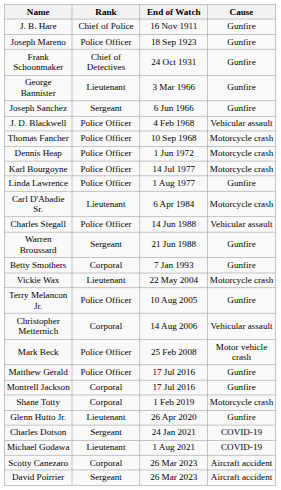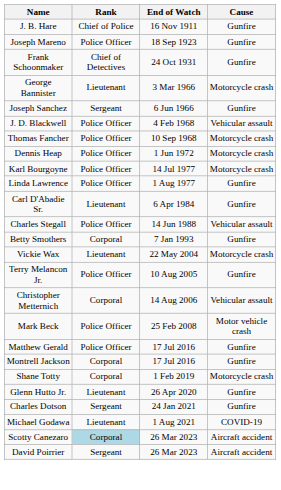 <table class="wikitable sortable" style="width:65%; text-align:center; font-size:85%;">
 <tr>
 <th style="width:25%;">Name</th>
 <th style="width:25%;">Rank</th>
 <th style="width:25%;">End of Watch</th>
 <th style="width:25%;">Cause</th>
 </tr>
 <tr>
 <td>J. B. Hare</td>
 <td>Chief of Police</td>
 <td>16 Nov 1911</td>
 <td>Gunfire</td>
 </tr>
 <tr>
 <td>Joseph Mareno</td>
 <td>Police Officer</td>
 <td>18 Sep 1923</td>
 <td>Gunfire</td>
 </tr>
 <tr>
 <td>Frank Schoonmaker</td>
 <td>Chief of Detectives</td>
 <td>24 Oct 1931</td>
 <td>Gunfire</td>
 </tr>
 <tr>
 <td>George Bannister</td>
 <td>Lieutenant</td>
 <td>3 Mar 1966</td>
-<td>Gunfire</td>
+<td>Motorcycle crash</td>
 </tr>
 <tr>
 <td>Joseph Sanchez</td>
 <td>Sergeant</td>
 <td>6 Jun 1966</td>
 <td>Gunfire</td>
 </tr>
 <tr>
 <td>J. D. Blackwell</td>
 <td>Police Officer</td>
 <td>4 Feb 1968</td>
 <td>Vehicular assault</td>
 </tr>
 <tr>
 <td>Thomas Fancher</td>
 <td>Police Officer</td>
 <td>10 Sep 1968</td>
 <td>Motorcycle crash</td>
 </tr>
 <tr>
 <td>Dennis Heap</td>
 <td>Police Officer</td>
 <td>1 Jun 1972</td>
 <td>Motorcycle crash</td>
 </tr>
 <tr>
 <td>Karl Bourgoyne</td>
 <td>Police Officer</td>
 <td>14 Jul 1977</td>
 <td>Motorcycle crash</td>
 </tr>
 <tr>
 <td>Linda Lawrence</td>
 <td>Police Officer</td>
 <td>1 Aug 1977</td>
 <td>Gunfire</td>
 </tr>
 <tr>
 <td>Carl D'Abadie Sr.</td>
 <td>Lieutenant</td>
 <td>6 Apr 1984</td>
-<td>Motorcycle crash</td>
+<td>Gunfire</td>
 </tr>
 <tr>
 <td>Charles Stegall</td>
 <td>Police Officer</td>
 <td>14 Jun 1988</td>
 <td>Vehicular assault</td>
-</tr>
-<tr>
-<td>Warren Broussard</td>
-<td>Sergeant</td>
-<td>21 Jun 1988</td>
-<td>Gunfire</td>
 </tr>
 <tr>
 <td>Betty Smothers</td>
 <td>Corporal</td>
 <td>7 Jan 1993</td>
 <td>Gunfire</td>
 </tr>
 <tr>
 <td>Vickie Wax</td>
 <td>Lieutenant</td>
 <td>22 May 2004</td>
 <td>Motorcycle crash</td>
 </tr>
 <tr>
 <td>Terry Melancon Jr.</td>
 <td>Police Officer</td>
 <td>10 Aug 2005</td>
 <td>Gunfire</td>
 </tr>
 <tr>
 <td>Christopher Metternich</td>
 <td>Corporal</td>
 <td>14 Aug 2006</td>
 <td>Vehicular assault</td>
 </tr>
 <tr>
 <td>Mark Beck</td>
 <td>Police Officer</td>
 <td>25 Feb 2008</td>
 <td>Motor vehicle crash</td>
 </tr>
 <tr>
 <td>Matthew Gerald</td>
 <td>Police Officer</td>
 <td>17 Jul 2016</td>
 <td>Gunfire</td>
 </tr>
 <tr>
 <td>Montrell Jackson</td>
 <td>Corporal</td>
 <td>17 Jul 2016</td>
 <td>Gunfire</td>
 </tr>
 <tr>
 <td>Shane Totty</td>
 <td>Corporal</td>
 <td>1 Feb 2019</td>
 <td>Motorcycle crash</td>
 </tr>
 <tr>
 <td>Glenn Hutto Jr.</td>
 <td>Lieutenant</td>
 <td>26 Apr 2020</td>
 <td>Gunfire</td>
 </tr>
 <tr>
 <td>Charles Dotson</td>
 <td>Sergeant</td>
 <td>24 Jan 2021</td>
-<td>COVID-19</td>
+<td>Gunfire</td>
 </tr>
 <tr>
 <td>Michael Godawa</td>
 <td>Lieutenant</td>
 <td>1 Aug 2021</td>
 <td>COVID-19</td>
 </tr>
 <tr>
 <td>Scotty Canezaro</td>
-<td>Corporal</td>
+<td style="background: lightblue;">Corporal</td>
 <td>26 Mar 2023</td>
 <td>Aircraft accident</td>
 </tr>
 <tr>
 <td>David Poirrier</td>
 <td>Sergeant</td>
 <td>26 Mar 2023</td>
 <td>Aircraft accident</td>
 </tr>
 </table>
